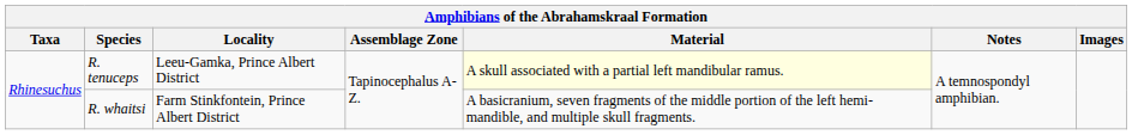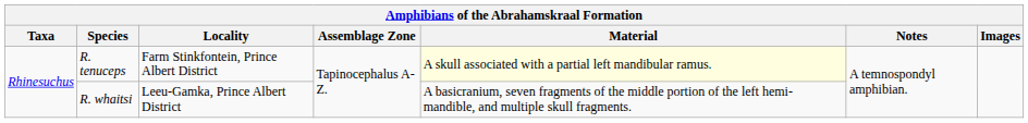 <table class="wikitable" align="center">
 <tr>
 <th colspan="7" align="center"><strong><a href='#'>Amphibians</a></strong> of the Abrahamskraal Formation</th>
 </tr>
 <tr>
 <th>Taxa</th>
 <th>Species</th>
 <th>Locality</th>
 <th>Assemblage Zone</th>
 <th>Material</th>
 <th>Notes</th>
 <th>Images</th>
 </tr>
 <tr>
 <td rowspan = "2"><em><a href='#'>Rhinesuchus</a></em></td>
 <td><em>R. tenuceps</em></td>
-<td>Leeu-Gamka, Prince Albert District</td>
+<td>Farm Stinkfontein, Prince Albert District</td>
 <td rowspan = "2">Tapinocephalus A-Z.</td>
 <td style="background: lightyellow;">A skull associated with a partial left mandibular ramus.</td>
 <td rowspan = "2">A temnospondyl amphibian.</td>
 <td rowspan = "2"></td>
 </tr>
 <tr>
 <td><em>R. whaitsi</em></td>
-<td>Farm Stinkfontein, Prince Albert District</td>
+<td>Leeu-Gamka, Prince Albert District</td>
 <td>A basicranium, seven fragments of the middle portion of the left hemi-mandible, and multiple skull fragments.</td>
 </tr>
 </table>
